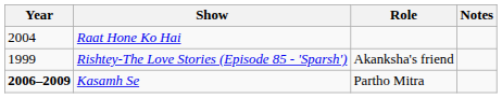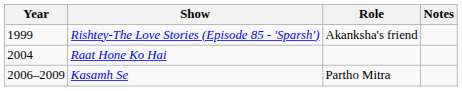 <table class="wikitable sortable" style="font-size:100%">
 <tr style="text-align:center;">
 <th>Year</th>
 <th>Show</th>
 <th>Role</th>
 <th class="unsortable">Notes</th>
 </tr>
 <tr>
+<td>1999</td>
+<td><em><a href='#'>Rishtey-The Love Stories (Episode 85 - 'Sparsh')</a></em></td>
+<td>Akanksha's friend</td>
+<td></td>
+</tr>
+<tr>
 <td>2004</td>
 <td><em><a href='#'>Raat Hone Ko Hai</a></em></td>
 <td></td>
 <td></td>
 </tr>
 <tr>
-<td>1999</td>
-<td><em><a href='#'>Rishtey-The Love Stories (Episode 85 - 'Sparsh')</a></em></td>
-<td>Akanksha's friend</td>
-<td></td>
-</tr>
-<tr>
-<td><strong>2006–2009</strong></td>
+<td>2006–2009</td>
 <td><em><a href='#'>Kasamh Se</a></em></td>
 <td>Partho Mitra</td>
 <td></td>
 </tr>
 </table>
